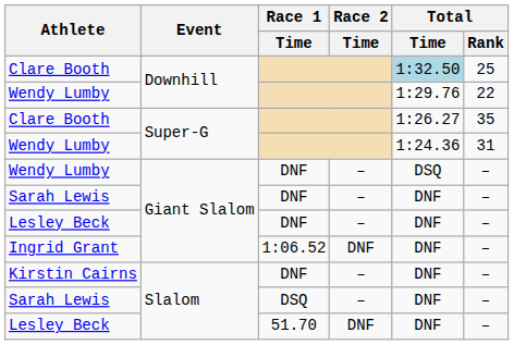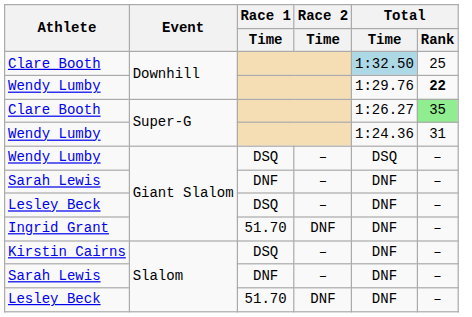 <table class="wikitable" style="font-size:90%">
 <tr>
 <th rowspan="2">Athlete</th>
 <th rowspan="2">Event</th>
 <th>Race 1</th>
 <th>Race 2</th>
 <th colspan="2">Total</th>
 </tr>
 <tr>
 <th>Time</th>
 <th>Time</th>
 <th>Time</th>
 <th>Rank</th>
 </tr>
 <tr>
 <td><a href='#'>Clare Booth</a></td>
 <td rowspan="2">Downhill</td>
 <td colspan="2" bgcolor="wheat"></td>
 <td align="center" style="background: lightblue;">1:32.50</td>
 <td align="center">25</td>
 </tr>
 <tr>
 <td><a href='#'>Wendy Lumby</a></td>
 <td colspan="2" bgcolor="wheat"></td>
 <td align="center">1:29.76</td>
-<td align="center">22</td>
+<td align="center"><strong>22</strong></td>
 </tr>
 <tr>
 <td><a href='#'>Clare Booth</a></td>
 <td rowspan="2">Super-G</td>
 <td colspan="2" bgcolor="wheat"></td>
 <td align="center">1:26.27</td>
-<td align="center">35</td>
+<td align="center" style="background: lightgreen;">35</td>
 </tr>
 <tr>
 <td><a href='#'>Wendy Lumby</a></td>
 <td colspan="2" bgcolor="wheat"></td>
 <td align="center">1:24.36</td>
 <td align="center">31</td>
 </tr>
 <tr>
 <td><a href='#'>Wendy Lumby</a></td>
 <td rowspan="4">Giant Slalom</td>
-<td align="center">DNF</td>
+<td align="center">DSQ</td>
 <td align="center">–</td>
 <td align="center">DSQ</td>
 <td align="center">–</td>
 </tr>
 <tr>
 <td><a href='#'>Sarah Lewis</a></td>
 <td align="center">DNF</td>
 <td align="center">–</td>
 <td align="center">DNF</td>
 <td align="center">–</td>
 </tr>
 <tr>
 <td><a href='#'>Lesley Beck</a></td>
-<td align="center">DNF</td>
+<td align="center">DSQ</td>
 <td align="center">–</td>
 <td align="center">DNF</td>
 <td align="center">–</td>
 </tr>
 <tr>
 <td><a href='#'>Ingrid Grant</a></td>
-<td align="center">1:06.52</td>
+<td align="center">51.70</td>
 <td align="center">DNF</td>
 <td align="center">DNF</td>
 <td align="center">–</td>
 </tr>
 <tr>
 <td><a href='#'>Kirstin Cairns</a></td>
 <td rowspan="3">Slalom</td>
-<td align="center">DNF</td>
+<td align="center">DSQ</td>
 <td align="center">–</td>
 <td align="center">DNF</td>
 <td align="center">–</td>
 </tr>
 <tr>
 <td><a href='#'>Sarah Lewis</a></td>
-<td align="center">DSQ</td>
+<td align="center">DNF</td>
 <td align="center">–</td>
 <td align="center">DNF</td>
 <td align="center">–</td>
 </tr>
 <tr>
 <td><a href='#'>Lesley Beck</a></td>
 <td align="center">51.70</td>
 <td align="center">DNF</td>
 <td align="center">DNF</td>
 <td align="center">–</td>
 </tr>
 </table>
